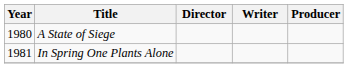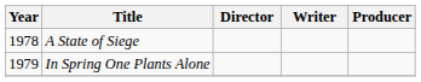 <table class="wikitable">
 <tr>
 <th>Year</th>
 <th>Title</th>
 <th width="65">Director</th>
 <th width="65">Writer</th>
 <th width="65">Producer</th>
 </tr>
 <tr>
-<td>1980</td>
+<td>1978</td>
 <td><em>A State of Siege</em></td>
 <td></td>
 <td></td>
 <td></td>
 </tr>
 <tr>
-<td>1981</td>
+<td>1979</td>
 <td><em>In Spring One Plants Alone</em></td>
 <td></td>
 <td></td>
 <td></td>
 </tr>
 <tr>
 </tr>
 </table>
